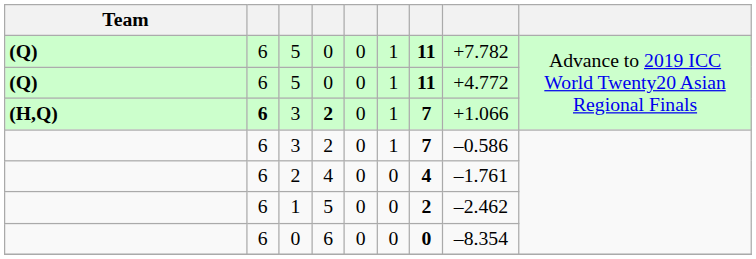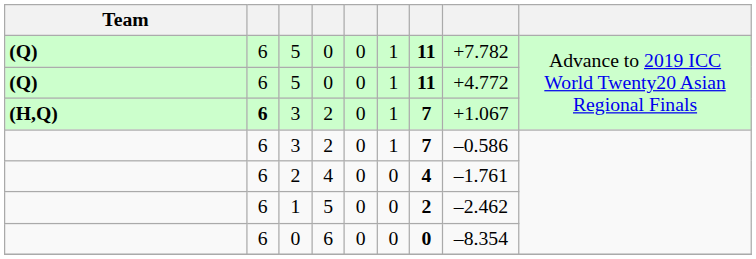 <table class="wikitable" style="text-align:center">
 <tr>
 <th width="200">Team</th>
 <th width="20"></th>
 <th width="20"></th>
 <th width="20"></th>
 <th width="20"></th>
 <th width="20"></th>
 <th width="20"></th>
 <th width="55"></th>
 <th width=190></th>
 </tr>
 <tr style="background:#cfc;">
 <td align="left">  <strong>(Q)</strong></td>
 <td>6</td>
 <td>5</td>
 <td>0</td>
 <td>0</td>
 <td>1</td>
 <td><strong>11</strong></td>
 <td>+7.782</td>
 <td rowspan="3">Advance to <a href='#'>2019 ICC World Twenty20 Asian Regional Finals</a></td>
 </tr>
 <tr style="background:#cfc;">
 <td align="left"> <strong>(Q)</strong></td>
 <td>6</td>
 <td>5</td>
 <td>0</td>
 <td>0</td>
 <td>1</td>
 <td><strong>11</strong></td>
 <td>+4.772</td>
 </tr>
 <tr style="background:#cfc;">
 <td align="left"> <strong>(H,Q)</strong></td>
 <td><strong>6</strong></td>
 <td>3</td>
-<td><strong>2</strong></td>
+<td>2</td>
 <td>0</td>
 <td>1</td>
 <td><strong>7</strong></td>
-<td>+1.066</td>
+<td>+1.067</td>
 </tr>
 <tr>
 <td align="left"></td>
 <td>6</td>
 <td>3</td>
 <td>2</td>
 <td>0</td>
 <td>1</td>
 <td><strong>7</strong></td>
 <td>–0.586</td>
 <td rowspan="4"></td>
 </tr>
 <tr>
 <td align="left"></td>
 <td>6</td>
 <td>2</td>
 <td>4</td>
 <td>0</td>
 <td>0</td>
 <td><strong>4</strong></td>
 <td>–1.761</td>
 </tr>
 <tr>
 <td align="left"></td>
 <td>6</td>
 <td>1</td>
 <td>5</td>
 <td>0</td>
 <td>0</td>
 <td><strong>2</strong></td>
 <td>–2.462</td>
 </tr>
 <tr>
 <td align="left"></td>
 <td>6</td>
 <td>0</td>
 <td>6</td>
 <td>0</td>
 <td>0</td>
 <td><strong>0</strong></td>
 <td>–8.354</td>
 </tr>
 <tr>
 </tr>
 </table>
